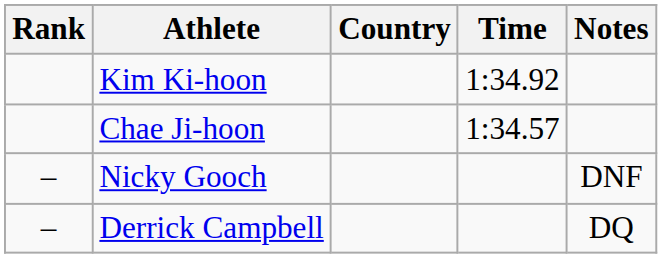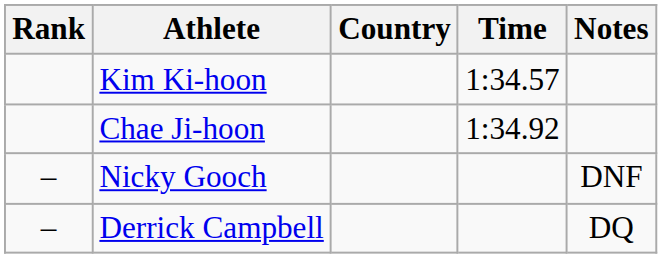 <table class="wikitable" style="text-align:center">
 <tr>
 <th>Rank</th>
 <th>Athlete</th>
 <th>Country</th>
 <th>Time</th>
 <th>Notes</th>
 </tr>
 <tr>
 <td></td>
 <td align=left><a href='#'>Kim Ki-hoon</a></td>
 <td align=left></td>
-<td>1:34.92</td>
+<td>1:34.57</td>
 <td></td>
 </tr>
 <tr>
 <td></td>
 <td align=left><a href='#'>Chae Ji-hoon</a></td>
 <td align=left></td>
-<td>1:34.57</td>
+<td>1:34.92</td>
 <td></td>
 </tr>
 <tr>
 <td>–</td>
 <td align=left><a href='#'>Nicky Gooch</a></td>
 <td align=left></td>
 <td></td>
 <td>DNF</td>
 </tr>
 <tr>
 <td>–</td>
 <td align=left><a href='#'>Derrick Campbell</a></td>
 <td align=left></td>
 <td></td>
 <td>DQ</td>
 </tr>
 </table>
